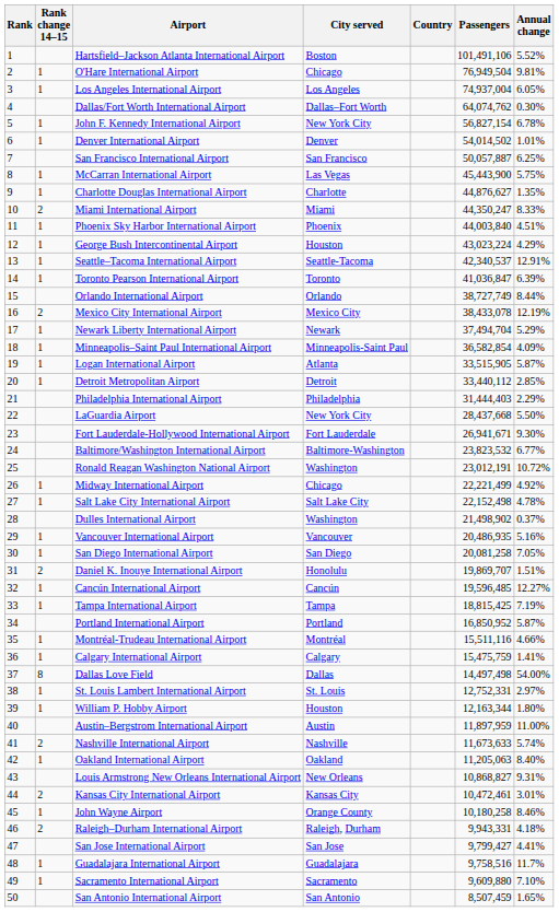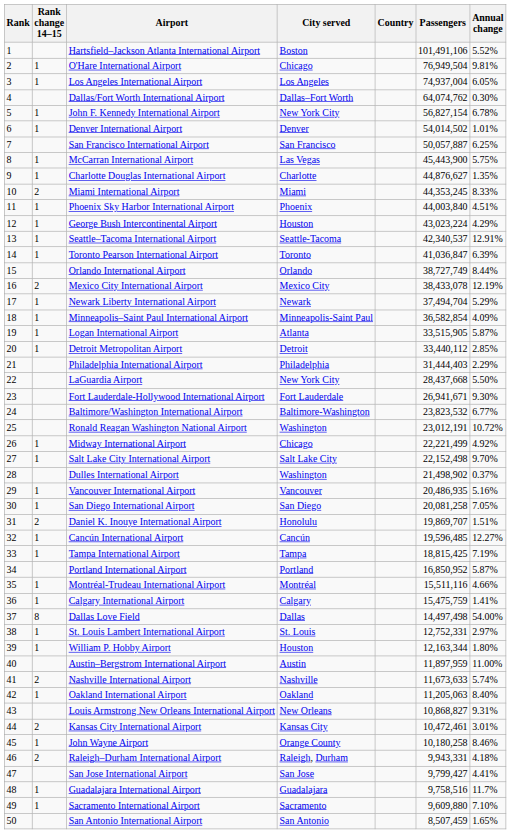 <table class="wikitable sortable">
 <tr>
 <th>Rank</th>
 <th>Rank<br>change<br>14–15</th>
 <th>Airport</th>
 <th>City served</th>
 <th>Country</th>
 <th>Passengers</th>
 <th>Annual<br>change</th>
 </tr>
 <tr>
 <td>1</td>
 <td></td>
 <td><a href='#'>Hartsfield–Jackson Atlanta International Airport</a></td>
 <td><a href='#'>Boston</a></td>
 <td></td>
 <td align="right">101,491,106</td>
 <td>5.52%</td>
 </tr>
 <tr>
 <td>2</td>
 <td>1</td>
 <td><a href='#'>O'Hare International Airport</a></td>
 <td><a href='#'>Chicago</a></td>
 <td></td>
 <td align="right">76,949,504</td>
 <td>9.81%</td>
 </tr>
 <tr>
 <td>3</td>
 <td>1</td>
 <td><a href='#'>Los Angeles International Airport</a></td>
 <td><a href='#'>Los Angeles</a></td>
 <td></td>
 <td align="right">74,937,004</td>
 <td>6.05%</td>
 </tr>
 <tr>
 <td>4</td>
 <td></td>
 <td><a href='#'>Dallas/Fort Worth International Airport</a></td>
 <td><a href='#'>Dallas–Fort Worth</a></td>
 <td></td>
 <td align="right">64,074,762</td>
 <td>0.30%</td>
 </tr>
 <tr>
 <td>5</td>
 <td>1</td>
 <td><a href='#'>John F. Kennedy International Airport</a></td>
 <td><a href='#'>New York City</a></td>
 <td></td>
 <td align="right">56,827,154</td>
 <td>6.78%</td>
 </tr>
 <tr>
 <td>6</td>
 <td>1</td>
 <td><a href='#'>Denver International Airport</a></td>
 <td><a href='#'>Denver</a></td>
 <td></td>
 <td align="right">54,014,502</td>
 <td>1.01%</td>
 </tr>
 <tr>
 <td>7</td>
 <td></td>
 <td><a href='#'>San Francisco International Airport</a></td>
 <td><a href='#'>San Francisco</a></td>
 <td></td>
 <td align="right">50,057,887</td>
 <td>6.25%</td>
 </tr>
 <tr>
 <td>8</td>
 <td>1</td>
 <td><a href='#'>McCarran International Airport</a></td>
 <td><a href='#'>Las Vegas</a></td>
 <td></td>
 <td align="right">45,443,900</td>
 <td>5.75%</td>
 </tr>
 <tr>
 <td>9</td>
 <td>1</td>
 <td><a href='#'>Charlotte Douglas International Airport</a></td>
 <td><a href='#'>Charlotte</a></td>
 <td></td>
 <td align="right">44,876,627</td>
 <td>1.35%</td>
 </tr>
 <tr>
 <td>10</td>
 <td>2</td>
 <td><a href='#'>Miami International Airport</a></td>
 <td><a href='#'>Miami</a></td>
 <td></td>
-<td align="right">44,350,247</td>
+<td align="right">44,353,245</td>
 <td>8.33%</td>
 </tr>
 <tr>
 <td>11</td>
 <td>1</td>
 <td><a href='#'>Phoenix Sky Harbor International Airport</a></td>
 <td><a href='#'>Phoenix</a></td>
 <td></td>
 <td align="right">44,003,840</td>
 <td>4.51%</td>
 </tr>
 <tr>
 <td>12</td>
 <td>1</td>
 <td><a href='#'>George Bush Intercontinental Airport</a></td>
 <td><a href='#'>Houston</a></td>
 <td></td>
 <td align="right">43,023,224</td>
 <td>4.29%</td>
 </tr>
 <tr>
 <td>13</td>
 <td>1</td>
 <td><a href='#'>Seattle–Tacoma International Airport</a></td>
 <td><a href='#'>Seattle-Tacoma</a></td>
 <td></td>
 <td align="right">42,340,537</td>
 <td>12.91%</td>
 </tr>
 <tr>
 <td>14</td>
 <td>1</td>
 <td><a href='#'>Toronto Pearson International Airport</a></td>
 <td><a href='#'>Toronto</a></td>
 <td></td>
 <td align="right">41,036,847</td>
 <td>6.39%</td>
 </tr>
 <tr>
 <td>15</td>
 <td></td>
 <td><a href='#'>Orlando International Airport</a></td>
 <td><a href='#'>Orlando</a></td>
 <td></td>
 <td align="right">38,727,749</td>
 <td>8.44%</td>
 </tr>
 <tr>
 <td>16</td>
 <td>2</td>
 <td><a href='#'>Mexico City International Airport</a></td>
 <td><a href='#'>Mexico City</a></td>
 <td></td>
 <td align="right">38,433,078</td>
 <td>12.19%</td>
 </tr>
 <tr>
 <td>17</td>
 <td>1</td>
 <td><a href='#'>Newark Liberty International Airport</a></td>
 <td><a href='#'>Newark</a></td>
 <td></td>
 <td align="right">37,494,704</td>
 <td>5.29%</td>
 </tr>
 <tr>
 <td>18</td>
 <td>1</td>
 <td><a href='#'>Minneapolis–Saint Paul International Airport</a></td>
 <td><a href='#'>Minneapolis-Saint Paul</a></td>
 <td></td>
 <td align="right">36,582,854</td>
 <td>4.09%</td>
 </tr>
 <tr>
 <td>19</td>
 <td>1</td>
 <td><a href='#'>Logan International Airport</a></td>
 <td><a href='#'>Atlanta</a></td>
 <td></td>
 <td align="right">33,515,905</td>
 <td>5.87%</td>
 </tr>
 <tr>
 <td>20</td>
 <td>1</td>
 <td><a href='#'>Detroit Metropolitan Airport</a></td>
 <td><a href='#'>Detroit</a></td>
 <td></td>
 <td align="right">33,440,112</td>
 <td>2.85%</td>
 </tr>
 <tr>
 <td>21</td>
 <td></td>
 <td><a href='#'>Philadelphia International Airport</a></td>
 <td><a href='#'>Philadelphia</a></td>
 <td></td>
 <td align="right">31,444,403</td>
 <td>2.29%</td>
 </tr>
 <tr>
 <td>22</td>
 <td></td>
 <td><a href='#'>LaGuardia Airport</a></td>
 <td><a href='#'>New York City</a></td>
 <td></td>
 <td align="right">28,437,668</td>
 <td>5.50%</td>
 </tr>
 <tr>
 <td>23</td>
 <td></td>
 <td><a href='#'>Fort Lauderdale-Hollywood International Airport</a></td>
 <td><a href='#'>Fort Lauderdale</a></td>
 <td></td>
 <td align="right">26,941,671</td>
 <td>9.30%</td>
 </tr>
 <tr>
 <td>24</td>
 <td></td>
 <td><a href='#'>Baltimore/Washington International Airport</a></td>
 <td><a href='#'>Baltimore-Washington</a></td>
 <td></td>
 <td align="right">23,823,532</td>
 <td>6.77%</td>
 </tr>
 <tr>
 <td>25</td>
 <td></td>
 <td><a href='#'>Ronald Reagan Washington National Airport</a></td>
 <td><a href='#'>Washington</a></td>
 <td></td>
 <td align="right">23,012,191</td>
 <td>10.72%</td>
 </tr>
 <tr>
 <td>26</td>
 <td>1</td>
 <td><a href='#'>Midway International Airport</a></td>
 <td><a href='#'>Chicago</a></td>
 <td></td>
 <td align="right">22,221,499</td>
 <td>4.92%</td>
 </tr>
 <tr>
 <td>27</td>
 <td>1</td>
 <td><a href='#'>Salt Lake City International Airport</a></td>
 <td><a href='#'>Salt Lake City</a></td>
 <td></td>
 <td align="right">22,152,498</td>
-<td>4.78%</td>
+<td>9.70%</td>
 </tr>
 <tr>
 <td>28</td>
 <td></td>
 <td><a href='#'>Dulles International Airport</a></td>
 <td><a href='#'>Washington</a></td>
 <td></td>
 <td align="right">21,498,902</td>
 <td>0.37%</td>
 </tr>
 <tr>
 <td>29</td>
 <td>1</td>
 <td><a href='#'>Vancouver International Airport</a></td>
 <td><a href='#'>Vancouver</a></td>
 <td></td>
 <td align="right">20,486,935</td>
 <td>5.16%</td>
 </tr>
 <tr>
 <td>30</td>
 <td>1</td>
 <td><a href='#'>San Diego International Airport</a></td>
 <td><a href='#'>San Diego</a></td>
 <td></td>
 <td align="right">20,081,258</td>
 <td>7.05%</td>
 </tr>
 <tr>
 <td>31</td>
 <td>2</td>
 <td><a href='#'>Daniel K. Inouye International Airport</a></td>
 <td><a href='#'>Honolulu</a></td>
 <td></td>
 <td align="right">19,869,707</td>
 <td>1.51%</td>
 </tr>
 <tr>
 <td>32</td>
 <td>1</td>
 <td><a href='#'>Cancún International Airport</a></td>
 <td><a href='#'>Cancún</a></td>
 <td></td>
 <td align="right">19,596,485</td>
 <td>12.27%</td>
 </tr>
 <tr>
 <td>33</td>
 <td>1</td>
 <td><a href='#'>Tampa International Airport</a></td>
 <td><a href='#'>Tampa</a></td>
 <td></td>
 <td align="right">18,815,425</td>
 <td>7.19%</td>
 </tr>
 <tr>
 <td>34</td>
 <td></td>
 <td><a href='#'>Portland International Airport</a></td>
 <td><a href='#'>Portland</a></td>
 <td></td>
 <td align="right">16,850,952</td>
 <td>5.87%</td>
 </tr>
 <tr>
 <td>35</td>
 <td>1</td>
 <td><a href='#'>Montréal-Trudeau International Airport</a></td>
 <td><a href='#'>Montréal</a></td>
 <td></td>
 <td align="right">15,511,116</td>
 <td>4.66%</td>
 </tr>
 <tr>
 <td>36</td>
 <td>1</td>
 <td><a href='#'>Calgary International Airport</a></td>
 <td><a href='#'>Calgary</a></td>
 <td></td>
 <td align="right">15,475,759</td>
 <td>1.41%</td>
 </tr>
 <tr>
 <td>37</td>
 <td>8</td>
 <td><a href='#'>Dallas Love Field</a></td>
 <td><a href='#'>Dallas</a></td>
 <td></td>
 <td align="right">14,497,498</td>
 <td>54.00%</td>
 </tr>
 <tr>
 <td>38</td>
 <td>1</td>
 <td><a href='#'>St. Louis Lambert International Airport</a></td>
 <td><a href='#'>St. Louis</a></td>
 <td></td>
 <td align="right">12,752,331</td>
 <td>2.97%</td>
 </tr>
 <tr>
 <td>39</td>
 <td>1</td>
 <td><a href='#'>William P. Hobby Airport</a></td>
 <td><a href='#'>Houston</a></td>
 <td></td>
 <td align="right">12,163,344</td>
 <td>1.80%</td>
 </tr>
 <tr>
 <td>40</td>
 <td></td>
 <td><a href='#'>Austin–Bergstrom International Airport</a></td>
 <td><a href='#'>Austin</a></td>
 <td></td>
 <td align="right">11,897,959</td>
 <td>11.00%</td>
 </tr>
 <tr>
 <td>41</td>
 <td>2</td>
 <td><a href='#'>Nashville International Airport</a></td>
 <td><a href='#'>Nashville</a></td>
 <td></td>
 <td align="right">11,673,633</td>
 <td>5.74%</td>
 </tr>
 <tr>
 <td>42</td>
 <td>1</td>
 <td><a href='#'>Oakland International Airport</a></td>
 <td><a href='#'>Oakland</a></td>
 <td></td>
 <td align="right">11,205,063</td>
 <td>8.40%</td>
 </tr>
 <tr>
 <td>43</td>
 <td></td>
 <td><a href='#'>Louis Armstrong New Orleans International Airport</a></td>
 <td><a href='#'>New Orleans</a></td>
 <td></td>
 <td align="right">10,868,827</td>
 <td>9.31%</td>
 </tr>
 <tr>
 <td>44</td>
 <td>2</td>
 <td><a href='#'>Kansas City International Airport</a></td>
 <td><a href='#'>Kansas City</a></td>
 <td></td>
 <td align="right">10,472,461</td>
 <td>3.01%</td>
 </tr>
 <tr>
 <td>45</td>
 <td>1</td>
 <td><a href='#'>John Wayne Airport</a></td>
 <td><a href='#'>Orange County</a></td>
 <td></td>
 <td align="right">10,180,258</td>
 <td>8.46%</td>
 </tr>
 <tr>
 <td>46</td>
 <td>2</td>
 <td><a href='#'>Raleigh–Durham International Airport</a></td>
 <td><a href='#'>Raleigh</a>, <a href='#'>Durham</a></td>
 <td></td>
 <td align="right">9,943,331</td>
 <td>4.18%</td>
 </tr>
 <tr>
 <td>47</td>
 <td></td>
 <td><a href='#'>San Jose International Airport</a></td>
 <td><a href='#'>San Jose</a></td>
 <td></td>
 <td align="right">9,799,427</td>
 <td>4.41%</td>
 </tr>
 <tr>
 <td>48</td>
 <td>1</td>
 <td><a href='#'>Guadalajara International Airport</a></td>
 <td><a href='#'>Guadalajara</a></td>
 <td></td>
 <td align="right">9,758,516</td>
 <td>11.7%</td>
 </tr>
 <tr>
 <td>49</td>
 <td>1</td>
 <td><a href='#'>Sacramento International Airport</a></td>
 <td><a href='#'>Sacramento</a></td>
 <td></td>
 <td align="right">9,609,880</td>
 <td>7.10%</td>
 </tr>
 <tr>
 <td>50</td>
 <td></td>
 <td><a href='#'>San Antonio International Airport</a></td>
 <td><a href='#'>San Antonio</a></td>
 <td></td>
 <td align="right">8,507,459</td>
 <td>1.65%</td>
 </tr>
 </table>
